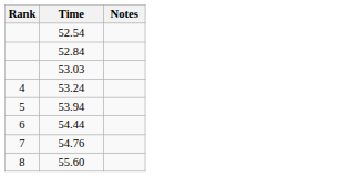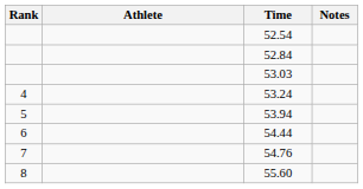 <table class="wikitable" style="text-align:center">
 <tr>
 <th width=40>Rank</th>
+<th width=250>Athlete</th>
 <th width=80>Time</th>
 <th width=50>Notes</th>
 </tr>
 <tr>
 <td></td>
+<td align=left></td>
 <td>52.54</td>
 <td></td>
 </tr>
 <tr>
 <td></td>
+<td align=left></td>
 <td>52.84</td>
 <td></td>
 </tr>
 <tr>
 <td></td>
+<td align=left></td>
 <td>53.03</td>
 <td></td>
 </tr>
 <tr>
 <td>4</td>
+<td align=left></td>
 <td>53.24</td>
 <td></td>
 </tr>
 <tr>
 <td>5</td>
+<td align=left></td>
 <td>53.94</td>
 <td></td>
 </tr>
 <tr>
 <td>6</td>
+<td align=left></td>
 <td>54.44</td>
 <td></td>
 </tr>
 <tr>
 <td>7</td>
+<td align=left></td>
 <td>54.76</td>
 <td></td>
 </tr>
 <tr>
 <td>8</td>
+<td align=left></td>
 <td>55.60</td>
 <td></td>
 </tr>
 </table>
